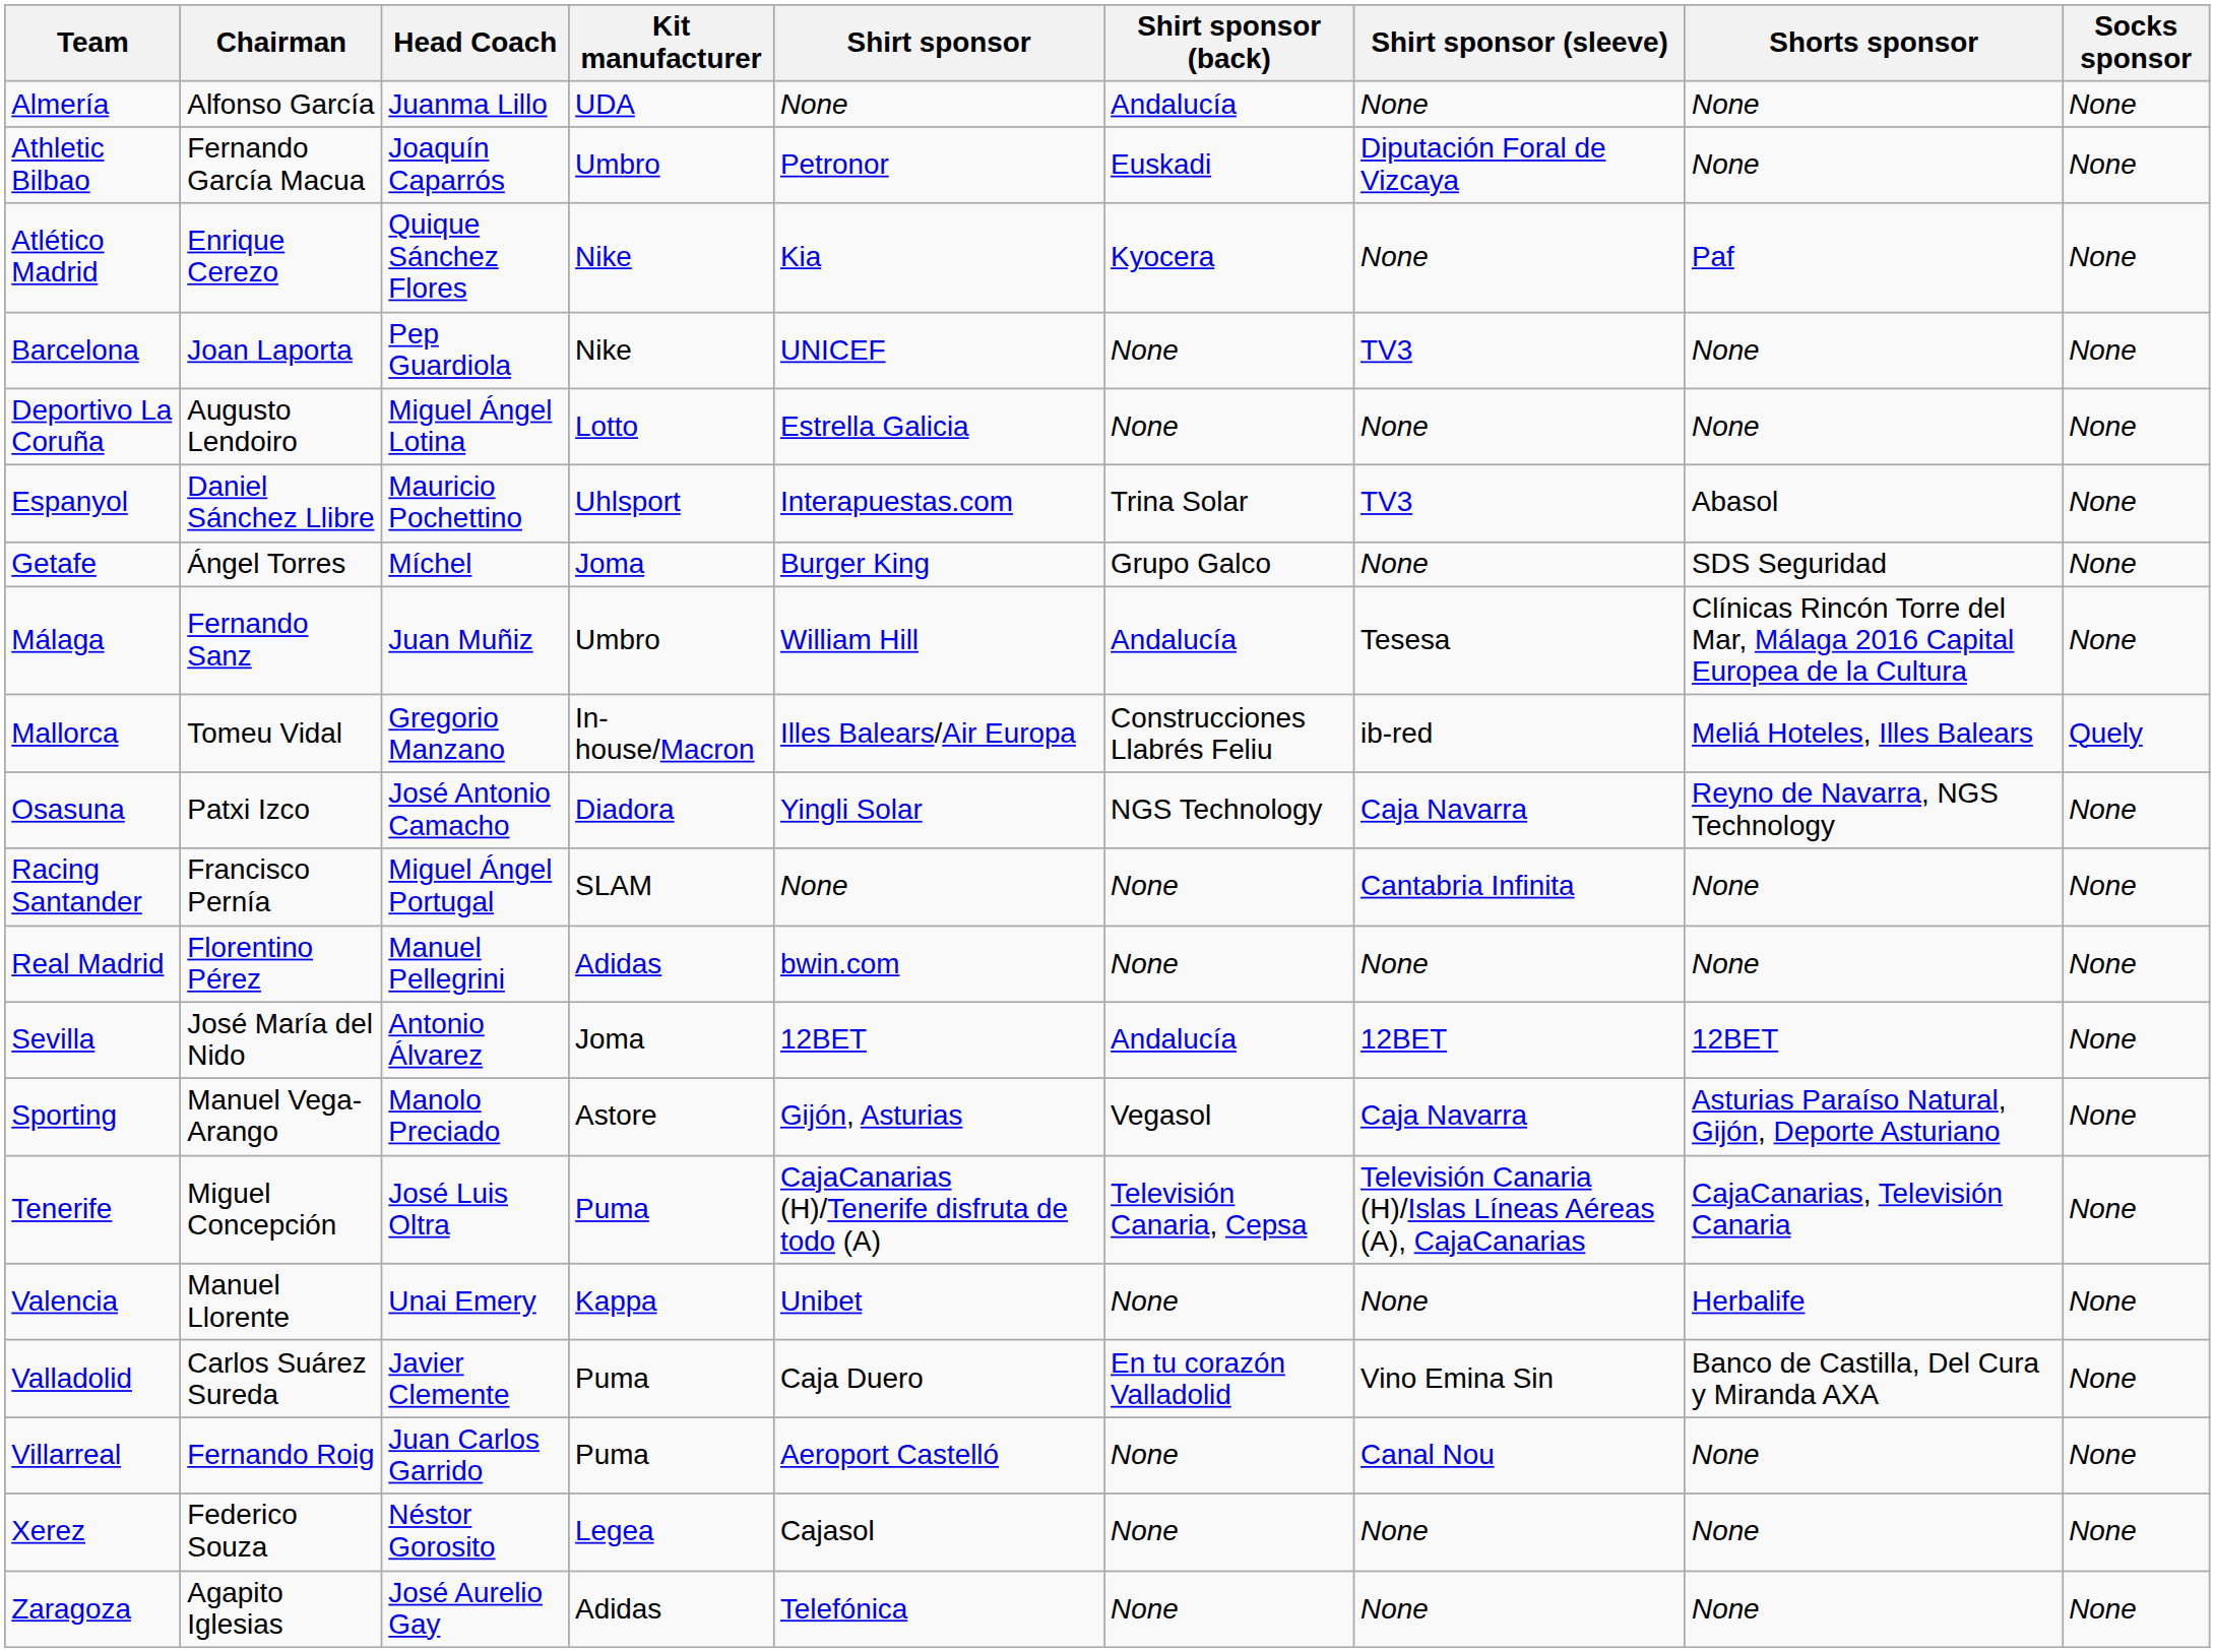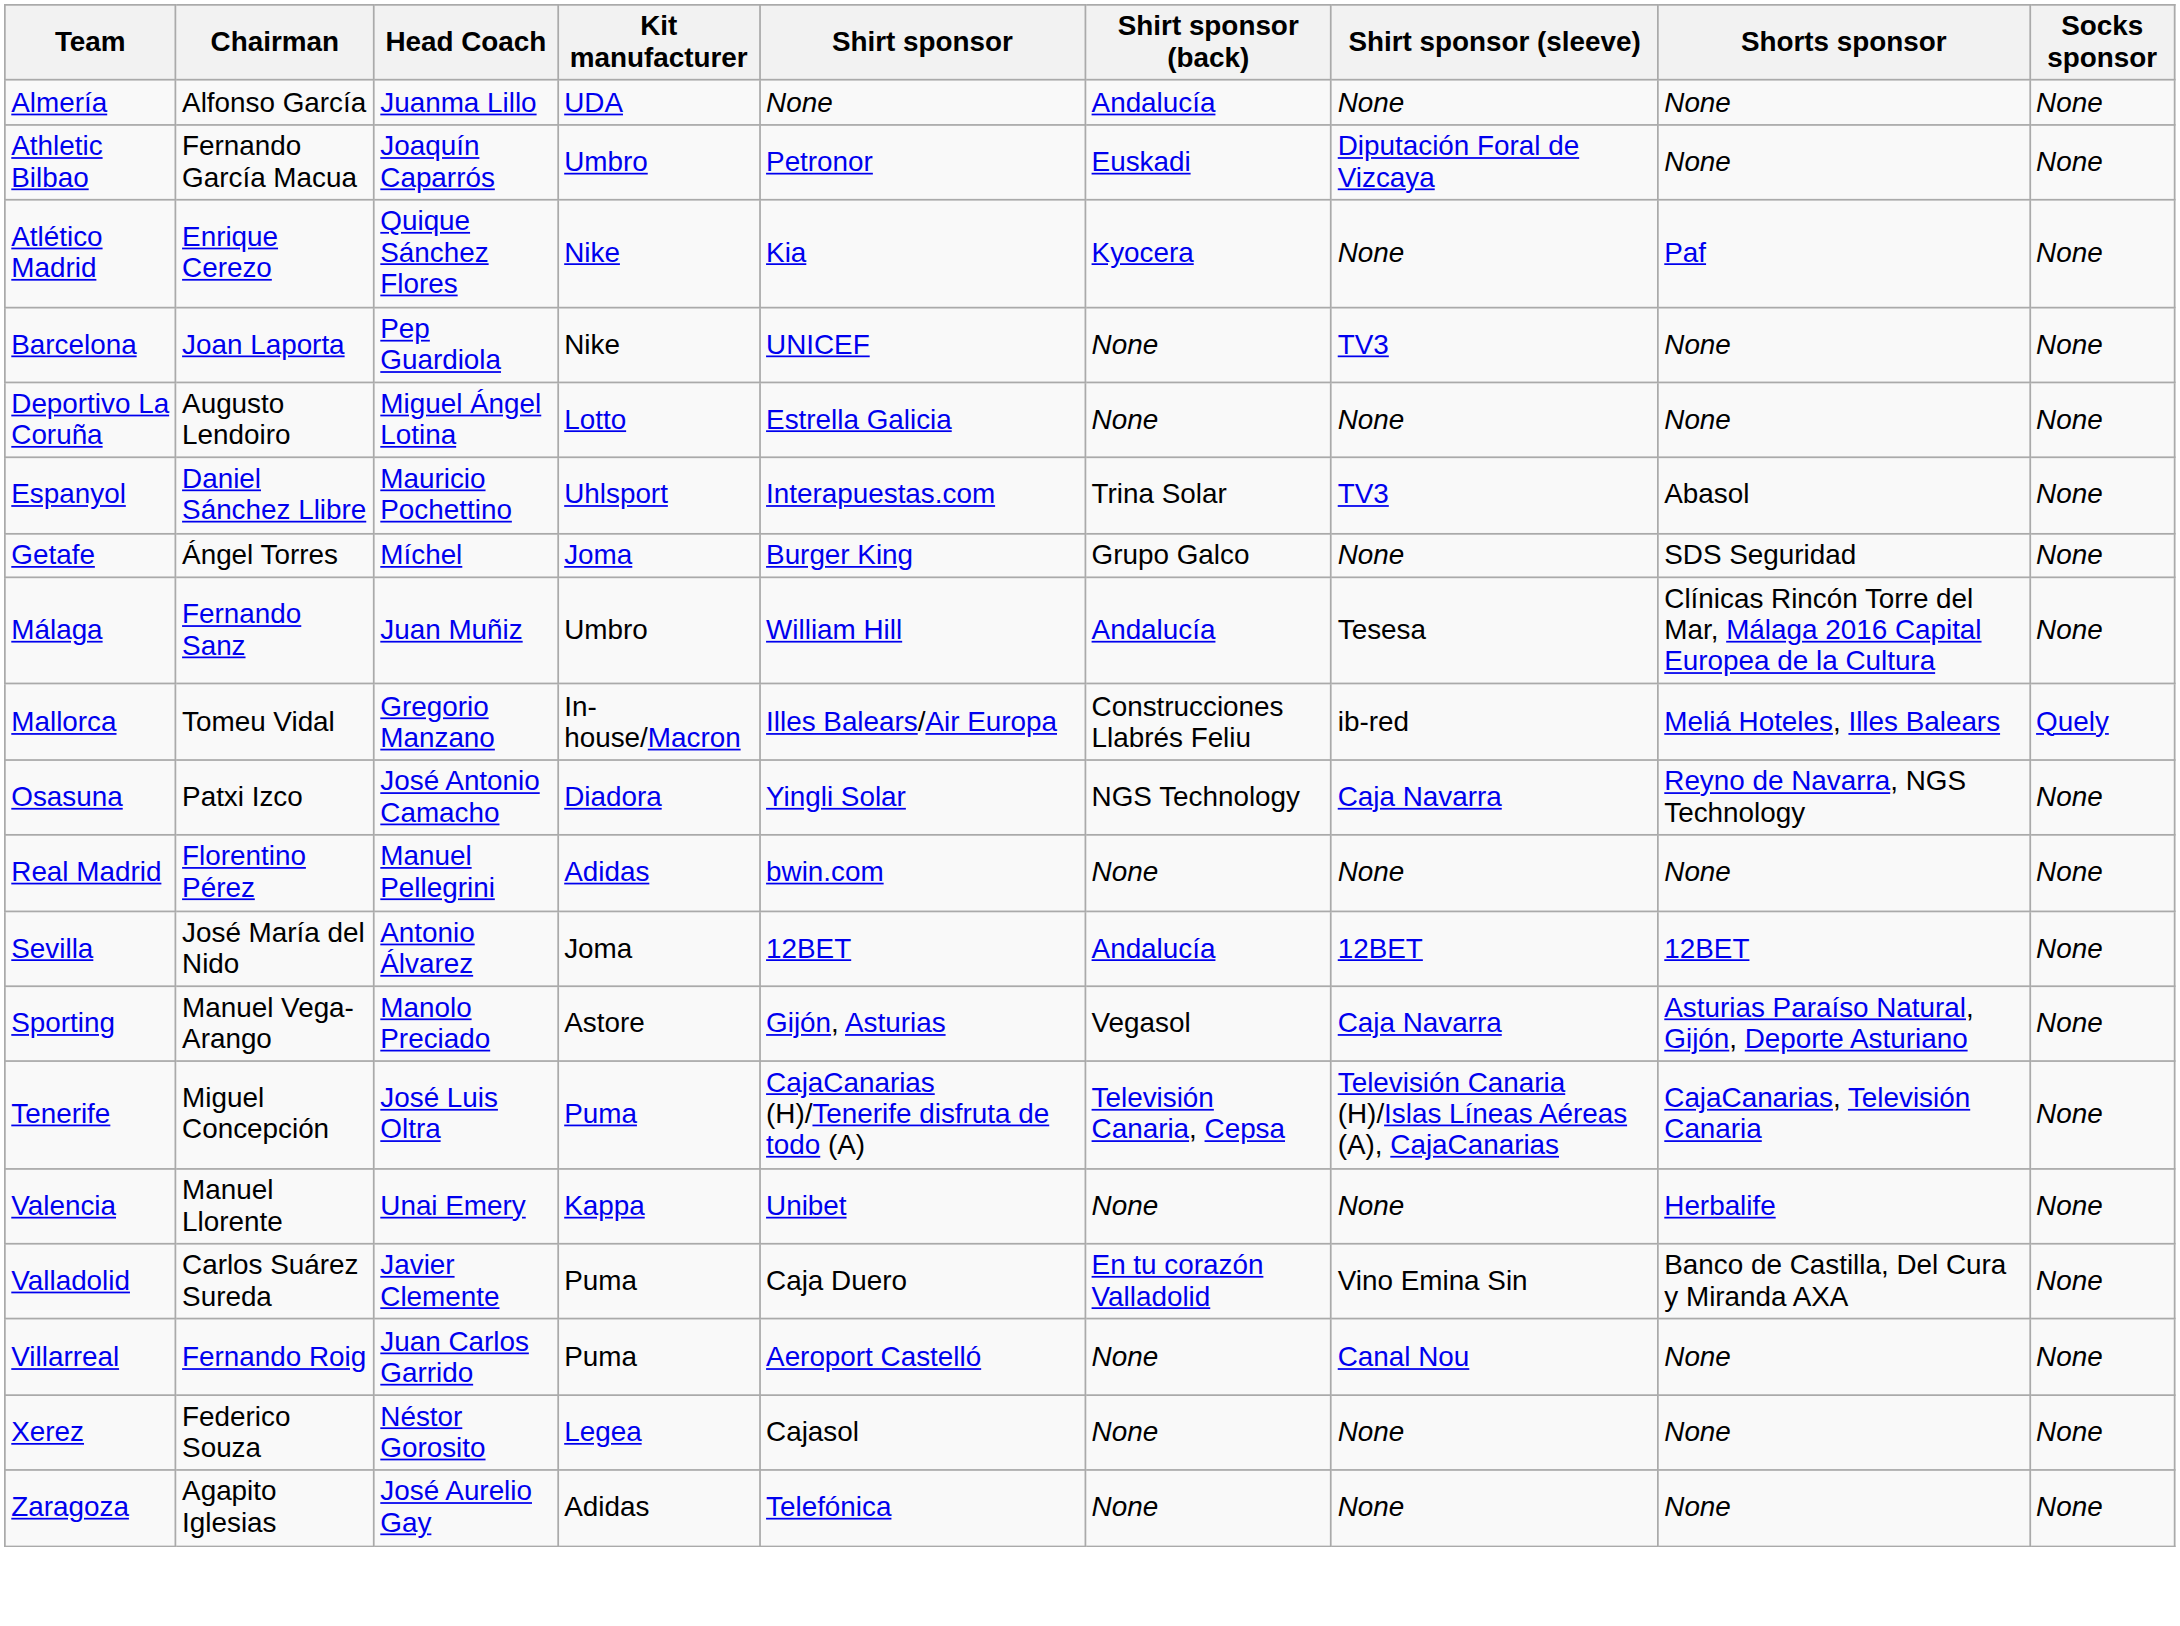 <table class="wikitable">
 <tr>
 <th>Team</th>
 <th>Chairman</th>
 <th>Head Coach</th>
 <th>Kit manufacturer</th>
 <th>Shirt sponsor</th>
 <th>Shirt sponsor (back)</th>
 <th>Shirt sponsor (sleeve)</th>
 <th>Shorts sponsor</th>
 <th>Socks sponsor</th>
 </tr>
 <tr>
 <td><a href='#'>Almería</a></td>
 <td> Alfonso García</td>
 <td> <a href='#'>Juanma Lillo</a></td>
 <td><a href='#'>UDA</a></td>
 <td><em>None</em></td>
 <td><a href='#'>Andalucía</a></td>
 <td><em>None</em></td>
 <td><em>None</em></td>
 <td><em>None</em></td>
 </tr>
 <tr>
 <td><a href='#'>Athletic Bilbao</a></td>
 <td> Fernando García Macua</td>
 <td> <a href='#'>Joaquín Caparrós</a></td>
 <td><a href='#'>Umbro</a></td>
 <td><a href='#'>Petronor</a></td>
 <td><a href='#'>Euskadi</a></td>
 <td><a href='#'>Diputación Foral de Vizcaya</a></td>
 <td><em>None</em></td>
 <td><em>None</em></td>
 </tr>
 <tr>
 <td><a href='#'>Atlético Madrid</a></td>
 <td> <a href='#'>Enrique Cerezo</a></td>
 <td> <a href='#'>Quique Sánchez Flores</a></td>
 <td><a href='#'>Nike</a></td>
 <td><a href='#'>Kia</a></td>
 <td><a href='#'>Kyocera</a></td>
 <td><em>None</em></td>
 <td><a href='#'>Paf</a></td>
 <td><em>None</em></td>
 </tr>
 <tr>
 <td><a href='#'>Barcelona</a></td>
 <td> <a href='#'>Joan Laporta</a></td>
 <td> <a href='#'>Pep Guardiola</a></td>
 <td>Nike</td>
 <td><a href='#'>UNICEF</a></td>
 <td><em>None</em></td>
 <td><a href='#'>TV3</a></td>
 <td><em>None</em></td>
 <td><em>None</em></td>
 </tr>
 <tr>
 <td><a href='#'>Deportivo La Coruña</a></td>
 <td> Augusto Lendoiro</td>
 <td> <a href='#'>Miguel Ángel Lotina</a></td>
 <td><a href='#'>Lotto</a></td>
 <td><a href='#'>Estrella Galicia</a></td>
 <td><em>None</em></td>
 <td><em>None</em></td>
 <td><em>None</em></td>
 <td><em>None</em></td>
 </tr>
 <tr>
 <td><a href='#'>Espanyol</a></td>
 <td> <a href='#'>Daniel Sánchez Llibre</a></td>
 <td> <a href='#'>Mauricio Pochettino</a></td>
 <td><a href='#'>Uhlsport</a></td>
 <td><a href='#'>Interapuestas.com</a></td>
 <td>Trina Solar</td>
 <td><a href='#'>TV3</a></td>
 <td>Abasol</td>
 <td><em>None</em></td>
 </tr>
 <tr>
 <td><a href='#'>Getafe</a></td>
 <td> Ángel Torres</td>
 <td> <a href='#'>Míchel</a></td>
 <td><a href='#'>Joma</a></td>
 <td><a href='#'>Burger King</a></td>
 <td>Grupo Galco</td>
 <td><em>None</em></td>
 <td>SDS Seguridad</td>
 <td><em>None</em></td>
 </tr>
 <tr>
 <td><a href='#'>Málaga</a></td>
 <td> <a href='#'>Fernando Sanz</a></td>
 <td> <a href='#'>Juan Muñiz</a></td>
 <td>Umbro</td>
 <td><a href='#'>William Hill</a></td>
 <td><a href='#'>Andalucía</a></td>
 <td>Tesesa</td>
 <td>Clínicas Rincón Torre del Mar, <a href='#'>Málaga 2016 Capital Europea de la Cultura</a></td>
 <td><em>None</em></td>
 </tr>
 <tr>
 <td><a href='#'>Mallorca</a></td>
 <td> Tomeu Vidal</td>
 <td> <a href='#'>Gregorio Manzano</a></td>
 <td>In-house/<a href='#'>Macron</a></td>
 <td><a href='#'>Illes Balears</a>/<a href='#'>Air Europa</a></td>
 <td>Construcciones Llabrés Feliu</td>
 <td>ib-red</td>
 <td><a href='#'>Meliá Hoteles</a>, <a href='#'>Illes Balears</a></td>
 <td><a href='#'>Quely</a></td>
 </tr>
 <tr>
 <td><a href='#'>Osasuna</a></td>
 <td> Patxi Izco</td>
 <td> <a href='#'>José Antonio Camacho</a></td>
 <td><a href='#'>Diadora</a></td>
 <td><a href='#'>Yingli Solar</a></td>
 <td>NGS Technology</td>
 <td><a href='#'>Caja Navarra</a></td>
 <td><a href='#'>Reyno de Navarra</a>, NGS Technology</td>
 <td><em>None</em></td>
 </tr>
 <tr>
-<td><a href='#'>Racing Santander</a></td>
-<td> Francisco Pernía</td>
-<td> <a href='#'>Miguel Ángel Portugal</a></td>
-<td>SLAM</td>
-<td><em>None</em></td>
-<td><em>None</em></td>
-<td><a href='#'>Cantabria Infinita</a></td>
-<td><em>None</em></td>
-<td><em>None</em></td>
-</tr>
-<tr>
 <td><a href='#'>Real Madrid</a></td>
 <td> <a href='#'>Florentino Pérez</a></td>
 <td> <a href='#'>Manuel Pellegrini</a></td>
 <td><a href='#'>Adidas</a></td>
 <td><a href='#'>bwin.com</a></td>
 <td><em>None</em></td>
 <td><em>None</em></td>
 <td><em>None</em></td>
 <td><em>None</em></td>
 </tr>
 <tr>
 <td><a href='#'>Sevilla</a></td>
 <td> José María del Nido</td>
 <td> <a href='#'>Antonio Álvarez</a></td>
 <td>Joma</td>
 <td><a href='#'>12BET</a></td>
 <td><a href='#'>Andalucía</a></td>
 <td><a href='#'>12BET</a></td>
 <td><a href='#'>12BET</a></td>
 <td><em>None</em></td>
 </tr>
 <tr>
 <td><a href='#'>Sporting</a></td>
 <td> Manuel Vega-Arango</td>
 <td> <a href='#'>Manolo Preciado</a></td>
 <td>Astore</td>
 <td><a href='#'>Gijón</a>, <a href='#'>Asturias</a></td>
 <td>Vegasol</td>
 <td><a href='#'>Caja Navarra</a></td>
 <td><a href='#'>Asturias Paraíso Natural</a>, <a href='#'>Gijón</a>, <a href='#'>Deporte Asturiano</a></td>
 <td><em>None</em></td>
 </tr>
 <tr>
 <td><a href='#'>Tenerife</a></td>
 <td> Miguel Concepción</td>
 <td> <a href='#'>José Luis Oltra</a></td>
 <td><a href='#'>Puma</a></td>
 <td><a href='#'>CajaCanarias</a> (H)/<a href='#'>Tenerife disfruta de todo</a> (A)</td>
 <td><a href='#'>Televisión Canaria</a>, <a href='#'>Cepsa</a></td>
 <td><a href='#'>Televisión Canaria</a> (H)/<a href='#'>Islas Líneas Aéreas</a> (A), <a href='#'>CajaCanarias</a></td>
 <td><a href='#'>CajaCanarias</a>, <a href='#'>Televisión Canaria</a></td>
 <td><em>None</em></td>
 </tr>
 <tr>
 <td><a href='#'>Valencia</a></td>
 <td> Manuel Llorente</td>
 <td> <a href='#'>Unai Emery</a></td>
 <td><a href='#'>Kappa</a></td>
 <td><a href='#'>Unibet</a></td>
 <td><em>None</em></td>
 <td><em>None</em></td>
 <td><a href='#'>Herbalife</a></td>
 <td><em>None</em></td>
 </tr>
 <tr>
 <td><a href='#'>Valladolid</a></td>
 <td> Carlos Suárez Sureda</td>
 <td> <a href='#'>Javier Clemente</a></td>
 <td>Puma</td>
 <td>Caja Duero</td>
 <td><a href='#'>En tu corazón Valladolid</a></td>
 <td>Vino Emina Sin</td>
 <td>Banco de Castilla, Del Cura y Miranda AXA</td>
 <td><em>None</em></td>
 </tr>
 <tr>
 <td><a href='#'>Villarreal</a></td>
 <td> <a href='#'>Fernando Roig</a></td>
 <td> <a href='#'>Juan Carlos Garrido</a></td>
 <td>Puma</td>
 <td><a href='#'>Aeroport Castelló</a></td>
 <td><em>None</em></td>
 <td><a href='#'>Canal Nou</a></td>
 <td><em>None</em></td>
 <td><em>None</em></td>
 </tr>
 <tr>
 <td><a href='#'>Xerez</a></td>
 <td> Federico Souza</td>
 <td> <a href='#'>Néstor Gorosito</a></td>
 <td><a href='#'>Legea</a></td>
 <td>Cajasol</td>
 <td><em>None</em></td>
 <td><em>None</em></td>
 <td><em>None</em></td>
 <td><em>None</em></td>
 </tr>
 <tr>
 <td><a href='#'>Zaragoza</a></td>
 <td> Agapito Iglesias</td>
 <td> <a href='#'>José Aurelio Gay</a></td>
 <td>Adidas</td>
 <td><a href='#'>Telefónica</a></td>
 <td><em>None</em></td>
 <td><em>None</em></td>
 <td><em>None</em></td>
 <td><em>None</em></td>
 </tr>
 </table>
